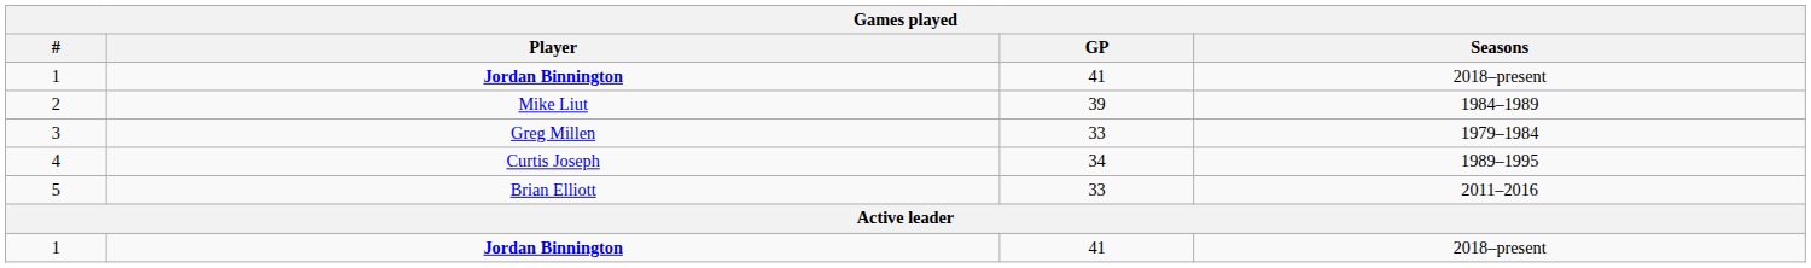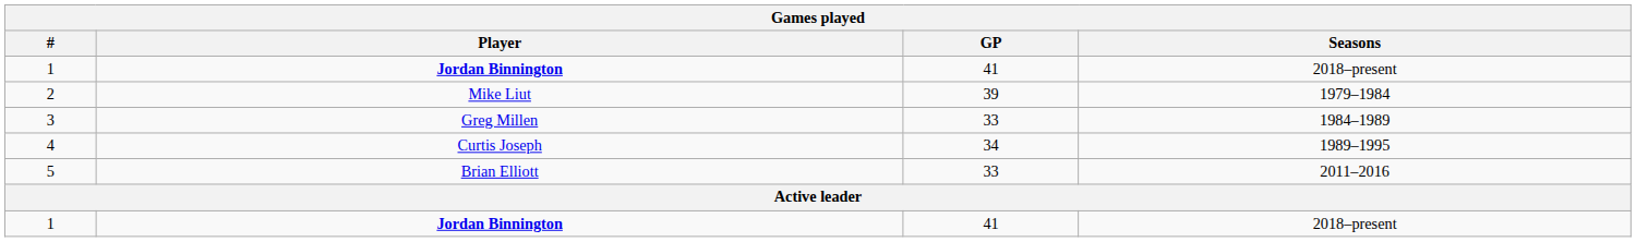 <table class="wikitable" style="text-align: center; font-size: 95%" width="80%">
 <tr>
 <th colspan="4">Games played</th>
 </tr>
 <tr>
 <th>#</th>
 <th>Player</th>
 <th>GP</th>
 <th>Seasons</th>
 </tr>
 <tr>
 <td>1</td>
 <td><strong><a href='#'>Jordan Binnington</a></strong></td>
 <td>41</td>
 <td>2018–present</td>
 </tr>
 <tr>
 <td>2</td>
 <td><a href='#'>Mike Liut</a></td>
 <td>39</td>
-<td>1984–1989</td>
+<td>1979–1984</td>
 </tr>
 <tr>
 <td>3</td>
 <td><a href='#'>Greg Millen</a></td>
 <td>33</td>
-<td>1979–1984</td>
+<td>1984–1989</td>
 </tr>
 <tr>
 <td>4</td>
 <td><a href='#'>Curtis Joseph</a></td>
 <td>34</td>
 <td>1989–1995</td>
 </tr>
 <tr>
 <td>5</td>
 <td><a href='#'>Brian Elliott</a></td>
 <td>33</td>
 <td>2011–2016</td>
 </tr>
 <tr>
 <th colspan="4">Active leader</th>
 </tr>
 <tr>
 <td>1</td>
 <td><strong><a href='#'>Jordan Binnington</a></strong></td>
 <td>41</td>
 <td>2018–present</td>
 </tr>
 </table>
